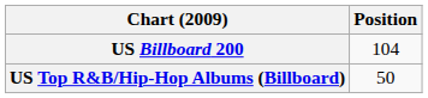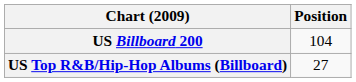 <table class="wikitable plainrowheaders sortable" style="text-align:center;">
 <tr>
 <th scope="col">Chart (2009)</th>
 <th scope="col">Position</th>
 </tr>
 <tr>
 <th scope="row">US <a href='#'><em>Billboard</em> 200</a></th>
 <td>104</td>
 </tr>
 <tr>
 <th scope="row">US <a href='#'>Top R&B/Hip-Hop Albums</a> (<a href='#'>Billboard</a>)</th>
-<td>50</td>
+<td>27</td>
 </tr>
 </table>
